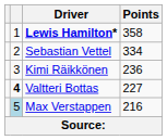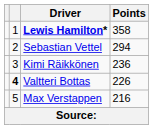 <table class="wikitable" style="font-size: 85%;">
 <tr>
 <th></th>
 <th></th>
 <th>Driver</th>
 <th>Points</th>
 </tr>
 <tr>
 <td align="left"></td>
 <td align="center">1</td>
 <td data-sort-value="HAM"> <strong><a href='#'>Lewis Hamilton</a>*</strong></td>
 <td>358</td>
 </tr>
 <tr>
 <td align="left"></td>
 <td align="center">2</td>
 <td data-sort-value="VET"> <a href='#'>Sebastian Vettel</a></td>
-<td>334</td>
+<td>294</td>
 </tr>
 <tr>
 <td align="left"></td>
 <td align="center">3</td>
 <td data-sort-value="RAI"> <a href='#'>Kimi Räikkönen</a></td>
 <td>236</td>
 </tr>
 <tr>
 <td align="left"></td>
 <td align="center"><strong>4</strong></td>
 <td data-sort-value="BOT"> <a href='#'>Valtteri Bottas</a></td>
-<td>227</td>
+<td>226</td>
 </tr>
 <tr>
 <td align="left"></td>
-<td align="center" style="background: lightblue;">5</td>
+<td align="center">5</td>
 <td data-sort-value="VER"> <a href='#'>Max Verstappen</a></td>
 <td>216</td>
 </tr>
 <tr>
 <th colspan=4>Source:</th>
 </tr>
 </table>
